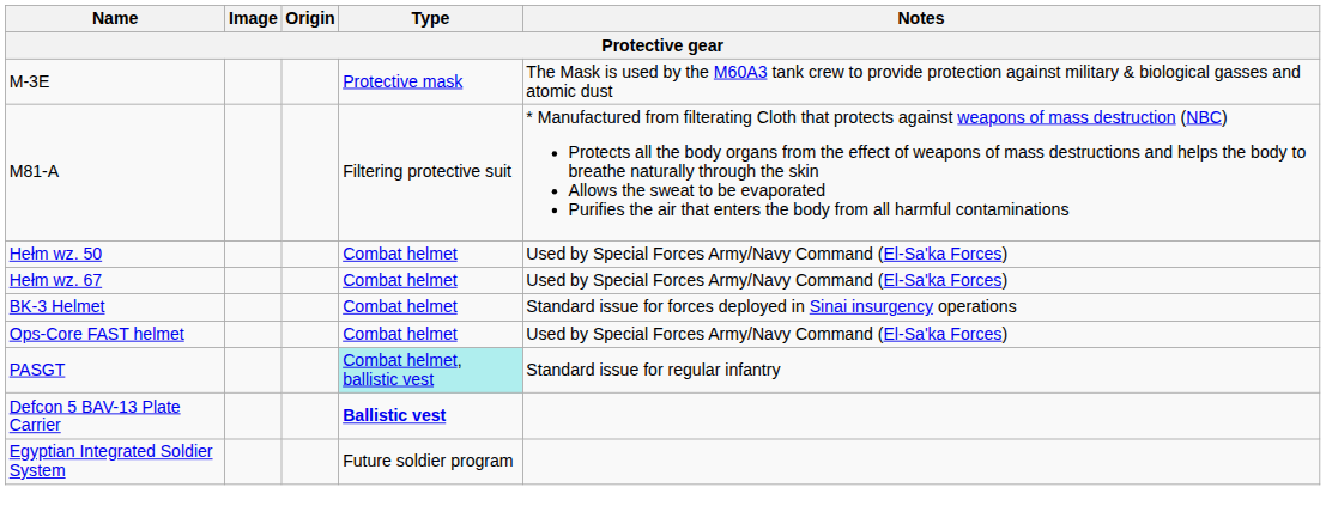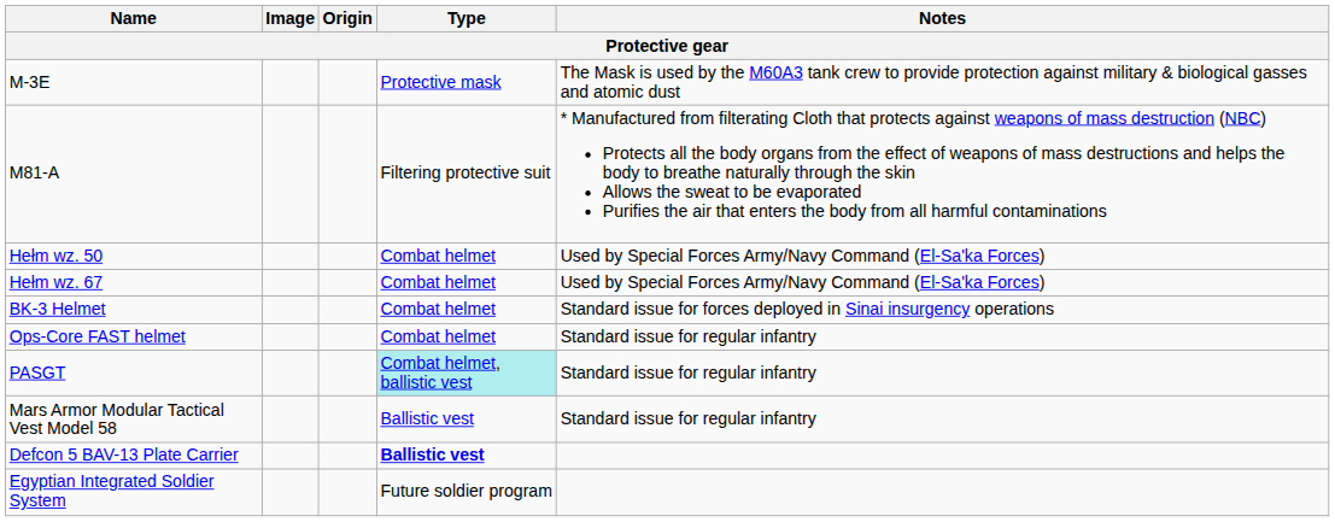 <table class="wikitable">
 <tr>
 <th>Name</th>
 <th>Image</th>
 <th>Origin</th>
 <th>Type</th>
 <th>Notes</th>
 </tr>
 <tr>
 <th colspan="5" style="text-align:center;">Protective gear</th>
 </tr>
 <tr>
 <td>M-3E</td>
 <td></td>
 <td></td>
 <td><a href='#'>Protective mask</a></td>
 <td>The Mask is used by the <a href='#'>M60A3</a> tank crew to provide protection against military & biological gasses and atomic dust</td>
 </tr>
 <tr>
 <td>M81-A</td>
 <td></td>
 <td></td>
 <td>Filtering protective suit</td>
 <td>* Manufactured from filterating Cloth that protects against <a href='#'>weapons of mass destruction</a> (<a href='#'>NBC</a>)<br><ul><li>Protects all the body organs from the effect of weapons of mass destructions and helps the body to breathe naturally through the skin</li><li>Allows the sweat to be evaporated</li><li>Purifies the air that enters the body from all harmful contaminations</li></ul></td>
 </tr>
 <tr>
 <td><a href='#'>Hełm wz. 50</a></td>
 <td></td>
 <td><br></td>
 <td><a href='#'>Combat helmet</a></td>
 <td>Used by Special Forces Army/Navy Command (<a href='#'>El-Sa'ka Forces</a>)</td>
 </tr>
 <tr>
 <td><a href='#'>Hełm wz. 67</a></td>
 <td></td>
 <td></td>
 <td><a href='#'>Combat helmet</a></td>
 <td>Used by Special Forces Army/Navy Command (<a href='#'>El-Sa'ka Forces</a>)</td>
 </tr>
 <tr>
 <td><a href='#'>BK-3 Helmet</a></td>
 <td></td>
 <td></td>
 <td><a href='#'>Combat helmet</a></td>
 <td>Standard issue for forces deployed in <a href='#'>Sinai insurgency</a> operations</td>
 </tr>
 <tr>
 <td><a href='#'>Ops-Core FAST helmet</a></td>
 <td></td>
 <td></td>
 <td><a href='#'>Combat helmet</a></td>
-<td>Used by Special Forces Army/Navy Command (<a href='#'>El-Sa'ka Forces</a>)</td>
+<td>Standard issue for regular infantry</td>
 </tr>
 <tr>
 <td><a href='#'>PASGT</a></td>
 <td></td>
 <td></td>
 <td style="background: paleturquoise;"><a href='#'>Combat helmet</a>, <a href='#'>ballistic vest</a></td>
+<td>Standard issue for regular infantry</td>
+</tr>
+<tr>
+<td>Mars Armor Modular Tactical Vest Model 58</td>
+<td></td>
+<td></td>
+<td><a href='#'>Ballistic vest</a></td>
 <td>Standard issue for regular infantry</td>
 </tr>
 <tr>
 <td><a href='#'>Defcon 5 BAV-13 Plate Carrier</a></td>
 <td></td>
 <td></td>
 <td><strong><a href='#'>Ballistic vest</a></strong></td>
 <td></td>
 </tr>
 <tr>
 <td><a href='#'>Egyptian Integrated Soldier System</a></td>
 <td></td>
 <td></td>
 <td>Future soldier program</td>
 <td></td>
 </tr>
 </table>
